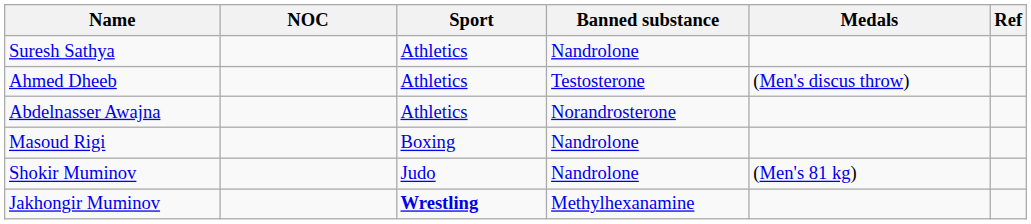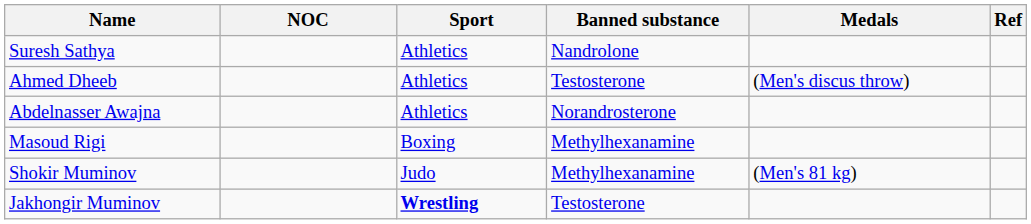 <table class="wikitable sortable" style="font-size:90%;">
 <tr>
 <th width="160">Name</th>
 <th width="130">NOC</th>
 <th width="110">Sport</th>
 <th width="150">Banned substance</th>
 <th width="180">Medals</th>
 <th width="20">Ref</th>
 </tr>
 <tr>
 <td><a href='#'>Suresh Sathya</a></td>
 <td></td>
 <td><a href='#'>Athletics</a></td>
 <td><a href='#'>Nandrolone</a></td>
 <td></td>
 <td></td>
 </tr>
 <tr>
 <td><a href='#'>Ahmed Dheeb</a></td>
 <td></td>
 <td><a href='#'>Athletics</a></td>
 <td><a href='#'>Testosterone</a></td>
 <td> (<a href='#'>Men's discus throw</a>)</td>
 <td></td>
 </tr>
 <tr>
 <td><a href='#'>Abdelnasser Awajna</a></td>
 <td></td>
 <td><a href='#'>Athletics</a></td>
 <td><a href='#'>Norandrosterone</a></td>
 <td></td>
 <td></td>
 </tr>
 <tr>
 <td><a href='#'>Masoud Rigi</a></td>
 <td></td>
 <td><a href='#'>Boxing</a></td>
-<td><a href='#'>Nandrolone</a></td>
+<td><a href='#'>Methylhexanamine</a></td>
 <td></td>
 <td></td>
 </tr>
 <tr>
 <td><a href='#'>Shokir Muminov</a></td>
 <td></td>
 <td><a href='#'>Judo</a></td>
-<td><a href='#'>Nandrolone</a></td>
+<td><a href='#'>Methylhexanamine</a></td>
 <td> (<a href='#'>Men's 81 kg</a>)</td>
 <td></td>
 </tr>
 <tr>
 <td><a href='#'>Jakhongir Muminov</a></td>
 <td></td>
 <td><strong><a href='#'>Wrestling</a></strong></td>
-<td><a href='#'>Methylhexanamine</a></td>
+<td><a href='#'>Testosterone</a></td>
 <td></td>
 <td></td>
 </tr>
 </table>
